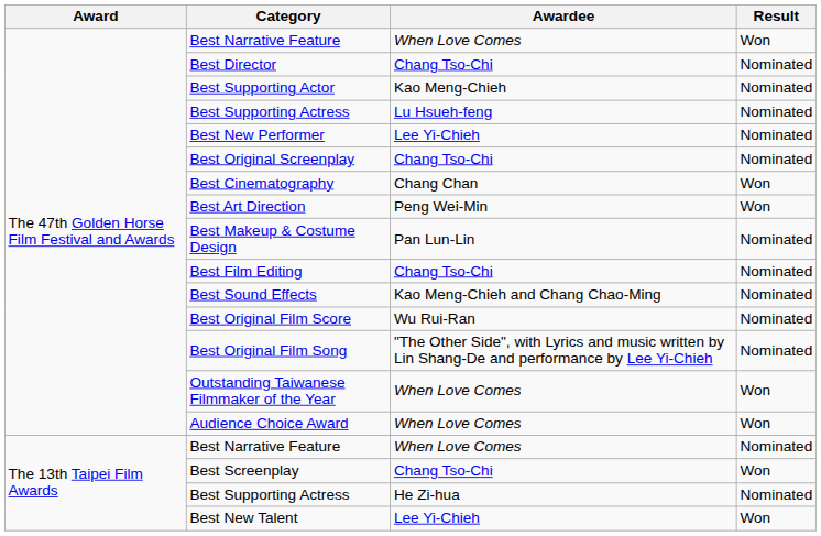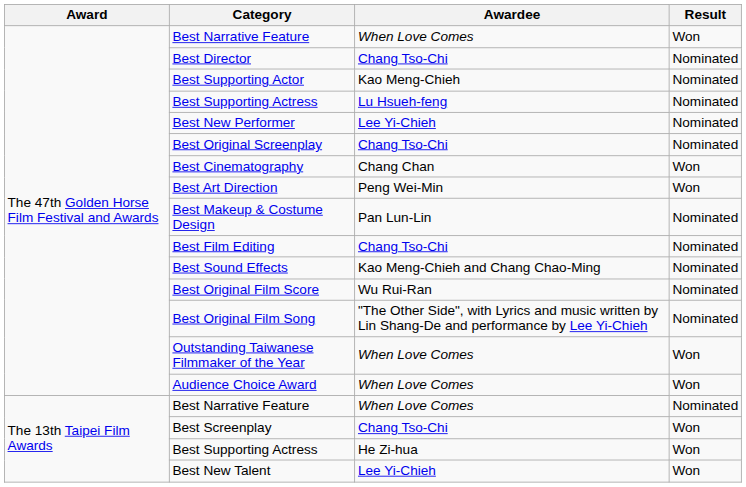 <table class="wikitable">
 <tr>
 <th>Award</th>
 <th>Category</th>
 <th>Awardee</th>
 <th>Result</th>
 </tr>
 <tr>
 <td rowspan="15">The 47th <a href='#'>Golden Horse Film Festival and Awards</a></td>
 <td><a href='#'>Best Narrative Feature</a></td>
 <td><em>When Love Comes</em></td>
 <td>Won</td>
 </tr>
 <tr>
 <td><a href='#'>Best Director</a></td>
 <td><a href='#'>Chang Tso-Chi</a></td>
 <td>Nominated</td>
 </tr>
 <tr>
 <td><a href='#'>Best Supporting Actor</a></td>
 <td>Kao Meng-Chieh</td>
 <td>Nominated</td>
 </tr>
 <tr>
 <td><a href='#'>Best Supporting Actress</a></td>
 <td><a href='#'>Lu Hsueh-feng</a></td>
 <td>Nominated</td>
 </tr>
 <tr>
 <td><a href='#'>Best New Performer</a></td>
 <td><a href='#'>Lee Yi-Chieh</a></td>
 <td>Nominated</td>
 </tr>
 <tr>
 <td><a href='#'>Best Original Screenplay</a></td>
 <td><a href='#'>Chang Tso-Chi</a></td>
 <td>Nominated</td>
 </tr>
 <tr>
 <td><a href='#'>Best Cinematography</a></td>
 <td>Chang Chan</td>
 <td>Won</td>
 </tr>
 <tr>
 <td><a href='#'>Best Art Direction</a></td>
 <td>Peng Wei-Min</td>
 <td>Won</td>
 </tr>
 <tr>
 <td><a href='#'>Best Makeup & Costume Design</a></td>
 <td>Pan Lun-Lin</td>
 <td>Nominated</td>
 </tr>
 <tr>
 <td><a href='#'>Best Film Editing</a></td>
 <td><a href='#'>Chang Tso-Chi</a></td>
 <td>Nominated</td>
 </tr>
 <tr>
 <td><a href='#'>Best Sound Effects</a></td>
 <td>Kao Meng-Chieh and Chang Chao-Ming</td>
 <td>Nominated</td>
 </tr>
 <tr>
 <td><a href='#'>Best Original Film Score</a></td>
 <td>Wu Rui-Ran</td>
 <td>Nominated</td>
 </tr>
 <tr>
 <td><a href='#'>Best Original Film Song</a></td>
 <td>"The Other Side", with Lyrics and music written by Lin Shang-De and performance by <a href='#'>Lee Yi-Chieh</a></td>
 <td>Nominated</td>
 </tr>
 <tr>
 <td><a href='#'>Outstanding Taiwanese Filmmaker of the Year</a></td>
 <td><em>When Love Comes</em></td>
 <td>Won</td>
 </tr>
 <tr>
 <td><a href='#'>Audience Choice Award</a></td>
 <td><em>When Love Comes</em></td>
 <td>Won</td>
 </tr>
 <tr>
 <td rowspan="4">The 13th <a href='#'>Taipei Film Awards</a></td>
 <td>Best Narrative Feature</td>
 <td><em>When Love Comes</em></td>
 <td>Nominated</td>
 </tr>
 <tr>
 <td>Best Screenplay</td>
 <td><a href='#'>Chang Tso-Chi</a></td>
 <td>Won</td>
 </tr>
 <tr>
 <td>Best Supporting Actress</td>
 <td>He Zi-hua</td>
-<td>Nominated</td>
+<td>Won</td>
 </tr>
 <tr>
 <td>Best New Talent</td>
 <td><a href='#'>Lee Yi-Chieh</a></td>
 <td>Won</td>
 </tr>
 </table>
